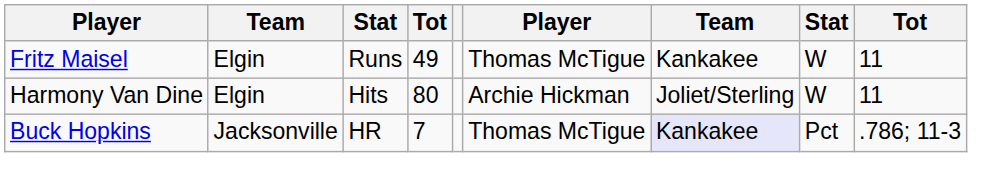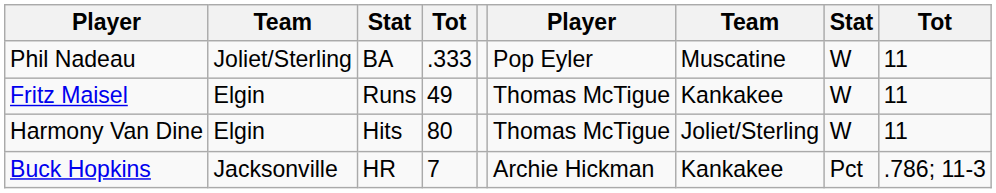 <table class="wikitable">
 <tr>
 <th>Player</th>
 <th>Team</th>
 <th>Stat</th>
 <th>Tot</th>
 <th></th>
 <th>Player</th>
 <th>Team</th>
 <th>Stat</th>
 <th>Tot</th>
+</tr>
+<tr>
+<td>Phil Nadeau</td>
+<td>Joliet/Sterling</td>
+<td>BA</td>
+<td>.333</td>
+<td></td>
+<td>Pop Eyler</td>
+<td>Muscatine</td>
+<td>W</td>
+<td>11</td>
 </tr>
 <tr>
 <td><a href='#'>Fritz Maisel</a></td>
 <td>Elgin</td>
 <td>Runs</td>
 <td>49</td>
 <td></td>
 <td>Thomas McTigue</td>
 <td>Kankakee</td>
 <td>W</td>
 <td>11</td>
 </tr>
 <tr>
 <td>Harmony Van Dine</td>
 <td>Elgin</td>
 <td>Hits</td>
 <td>80</td>
 <td></td>
-<td>Archie Hickman</td>
+<td>Thomas McTigue</td>
 <td>Joliet/Sterling</td>
 <td>W</td>
 <td>11</td>
 </tr>
 <tr>
 <td><a href='#'>Buck Hopkins</a></td>
 <td>Jacksonville</td>
 <td>HR</td>
 <td>7</td>
 <td></td>
-<td>Thomas McTigue</td>
-<td style="background: lavender;">Kankakee</td>
+<td>Archie Hickman</td>
+<td>Kankakee</td>
 <td>Pct</td>
 <td>.786; 11-3</td>
 </tr>
 </table>
